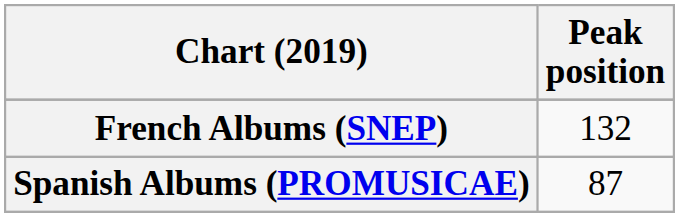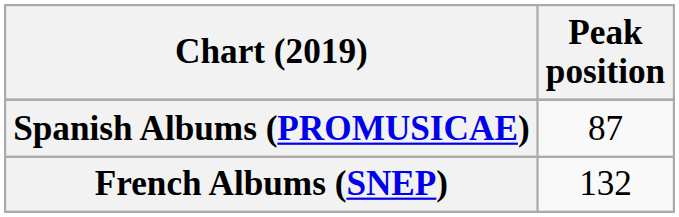 <table class="wikitable sortable plainrowheaders" style="text-align:center">
 <tr>
 <th scope="col">Chart (2019)</th>
 <th scope="col">Peak<br>position</th>
+</tr>
+<tr>
+</tr>
+<tr>
+</tr>
+<tr>
+</tr>
+<tr>
+<th scope="row">Spanish Albums (<a href='#'>PROMUSICAE</a>)</th>
+<td>87</td>
 </tr>
 <tr>
 </tr>
 <tr>
 </tr>
 <tr>
 </tr>
 <tr>
 <th scope="row">French Albums (<a href='#'>SNEP</a>)</th>
 <td>132</td>
 </tr>
 <tr>
 </tr>
-<tr>
-</tr>
-<tr>
-</tr>
-<tr>
-<th scope="row">Spanish Albums (<a href='#'>PROMUSICAE</a>)</th>
-<td>87</td>
-</tr>
-<tr>
-</tr>
 </table>
